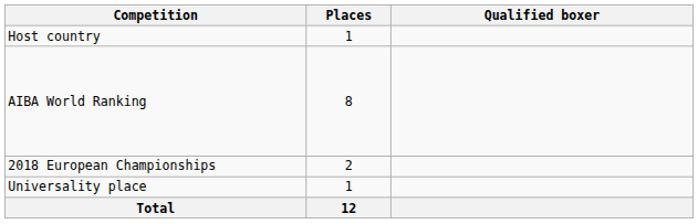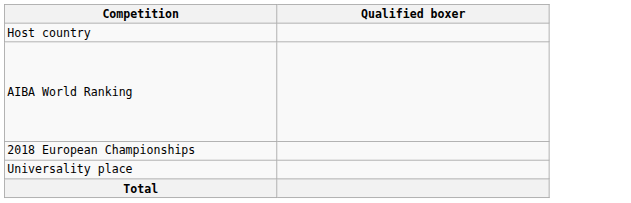 <table class=wikitable>
 <tr>
 <th width=300>Competition</th>
-<th width=80>Places</th>
 <th width=300>Qualified boxer</th>
 </tr>
 <tr>
 <td>Host country</td>
-<td align="center">1</td>
 <td></td>
 </tr>
 <tr>
 <td>AIBA World Ranking</td>
-<td align="center">8</td>
 <td><br><br><br><br><br><br><br></td>
 </tr>
 <tr>
 <td>2018 European Championships</td>
-<td align="center">2</td>
 <td><br></td>
 </tr>
 <tr>
 <td>Universality place</td>
-<td align="center">1</td>
 <td></td>
 </tr>
 <tr>
 <th>Total</th>
-<th>12</th>
 <th></th>
 </tr>
 </table>
